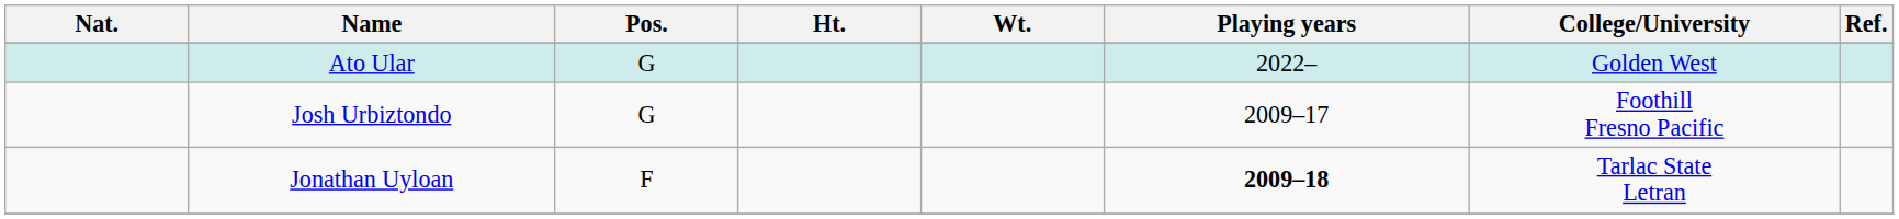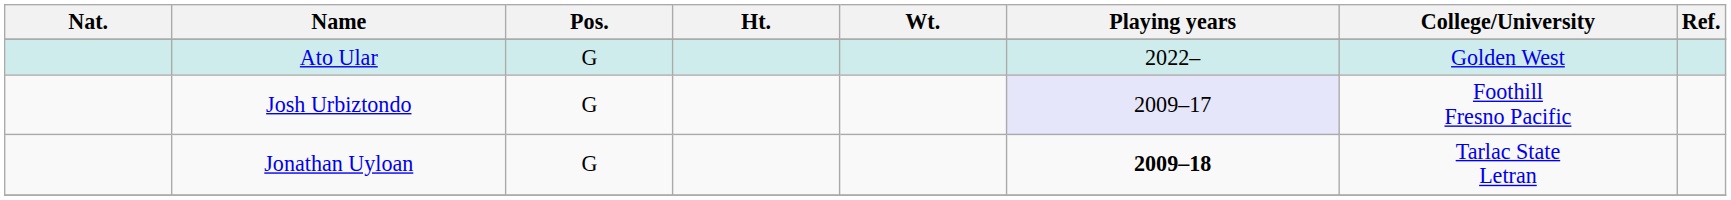 <table class="wikitable" style="text-align:center;">
 <tr>
 <th scope="col" width="10%">Nat.</th>
 <th scope="col" width="20%">Name</th>
 <th scope="col" width="10%">Pos.</th>
 <th scope="col" width="10%">Ht.</th>
 <th scope="col" width="10%">Wt.</th>
 <th scope="col" width="20%">Playing years</th>
 <th scope="col" width="20%">College/University</th>
 <th scope="col" width="5%">Ref.</th>
 </tr>
 <tr>
 </tr>
 <tr align="center" bgcolor="#CFECEC" width="20">
 <td></td>
 <td><a href='#'>Ato Ular</a></td>
 <td>G</td>
 <td></td>
 <td></td>
 <td>2022–</td>
 <td><a href='#'>Golden West</a></td>
 <td></td>
 </tr>
 <tr>
 <td> </td>
 <td><a href='#'>Josh Urbiztondo</a></td>
 <td>G</td>
 <td></td>
 <td></td>
-<td>2009–17</td>
+<td style="background: lavender;">2009–17</td>
 <td><a href='#'>Foothill</a><br><a href='#'>Fresno Pacific</a></td>
 <td></td>
 </tr>
 <tr>
 <td> </td>
 <td><a href='#'>Jonathan Uyloan</a></td>
-<td>F</td>
+<td>G</td>
 <td></td>
 <td></td>
 <td><strong>2009–18</strong></td>
 <td><a href='#'>Tarlac State</a><br><a href='#'>Letran</a></td>
 <td></td>
 </tr>
 <tr>
 </tr>
 </table>
